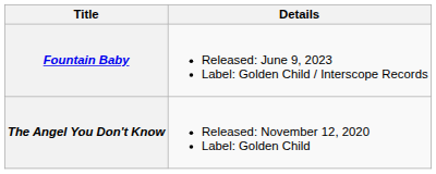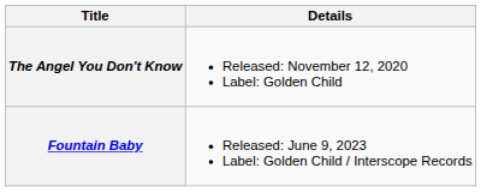 <table class="wikitable plainrowheaders">
 <tr>
 <th>Title</th>
 <th>Details</th>
 </tr>
 <tr>
+<th scope="row"><em>The Angel You Don't Know</em></th>
+<td><br><ul><li>Released: November 12, 2020</li><li>Label: Golden Child</li></ul></td>
+</tr>
+<tr>
 <th scope="row"><em><a href='#'>Fountain Baby</a></em></th>
 <td><br><ul><li>Released: June 9, 2023</li><li>Label: Golden Child / Interscope Records</li></ul></td>
 </tr>
-<tr>
-<th scope="row"><em>The Angel You Don't Know</em></th>
-<td><br><ul><li>Released: November 12, 2020</li><li>Label: Golden Child</li></ul></td>
-</tr>
 </table>
